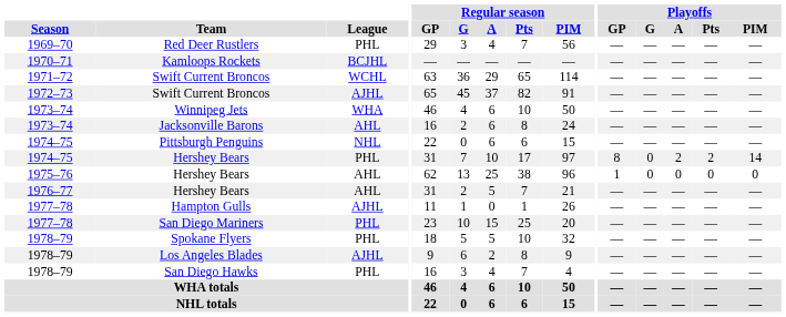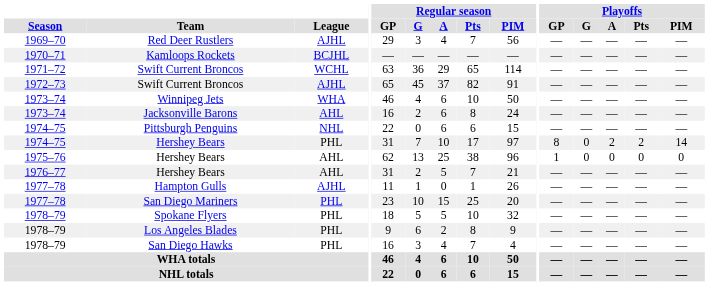 <table border="0" cellpadding="1" cellspacing="0" style="text-align:center; width:60em">
 <tr bgcolor="#e0e0e0">
 <th colspan="3" bgcolor="#ffffff"></th>
 <th rowspan="100" bgcolor="#ffffff"></th>
 <th colspan="5"><a href='#'>Regular season</a></th>
 <th rowspan="100" bgcolor="#ffffff"></th>
 <th colspan="5"><a href='#'>Playoffs</a></th>
 </tr>
 <tr bgcolor="#e0e0e0">
 <th><a href='#'>Season</a></th>
 <th>Team</th>
 <th>League</th>
 <th>GP</th>
 <th><a href='#'>G</a></th>
 <th><a href='#'>A</a></th>
 <th><a href='#'>Pts</a></th>
 <th><a href='#'>PIM</a></th>
 <th>GP</th>
 <th>G</th>
 <th>A</th>
 <th>Pts</th>
 <th>PIM</th>
 </tr>
 <tr>
 <td><a href='#'>1969–70</a></td>
 <td><a href='#'>Red Deer Rustlers</a></td>
-<td>PHL</td>
+<td><a href='#'>AJHL</a></td>
 <td>29</td>
 <td>3</td>
 <td>4</td>
 <td>7</td>
 <td>56</td>
 <td>—</td>
 <td>—</td>
 <td>—</td>
 <td>—</td>
 <td>—</td>
 </tr>
 <tr bgcolor="#f0f0f0">
 <td><a href='#'>1970–71</a></td>
 <td><a href='#'>Kamloops Rockets</a></td>
 <td><a href='#'>BCJHL</a></td>
 <td>—</td>
 <td>—</td>
 <td>—</td>
 <td>—</td>
 <td>—</td>
 <td>—</td>
 <td>—</td>
 <td>—</td>
 <td>—</td>
 <td>—</td>
 </tr>
 <tr>
 <td><a href='#'>1971–72</a></td>
 <td><a href='#'>Swift Current Broncos</a></td>
 <td><a href='#'>WCHL</a></td>
 <td>63</td>
 <td>36</td>
 <td>29</td>
 <td>65</td>
 <td>114</td>
 <td>—</td>
 <td>—</td>
 <td>—</td>
 <td>—</td>
 <td>—</td>
 </tr>
 <tr bgcolor="#f0f0f0">
 <td><a href='#'>1972–73</a></td>
 <td>Swift Current Broncos</td>
 <td><a href='#'>AJHL</a></td>
 <td>65</td>
 <td>45</td>
 <td>37</td>
 <td>82</td>
 <td>91</td>
 <td>—</td>
 <td>—</td>
 <td>—</td>
 <td>—</td>
 <td>—</td>
 </tr>
 <tr>
 <td><a href='#'>1973–74</a></td>
 <td><a href='#'>Winnipeg Jets</a></td>
 <td><a href='#'>WHA</a></td>
 <td>46</td>
 <td>4</td>
 <td>6</td>
 <td>10</td>
 <td>50</td>
 <td>—</td>
 <td>—</td>
 <td>—</td>
 <td>—</td>
 <td>—</td>
 </tr>
 <tr bgcolor="#f0f0f0">
 <td><a href='#'>1973–74</a></td>
 <td><a href='#'>Jacksonville Barons</a></td>
 <td><a href='#'>AHL</a></td>
 <td>16</td>
 <td>2</td>
 <td>6</td>
 <td>8</td>
 <td>24</td>
 <td>—</td>
 <td>—</td>
 <td>—</td>
 <td>—</td>
 <td>—</td>
 </tr>
 <tr>
 <td><a href='#'>1974–75</a></td>
 <td><a href='#'>Pittsburgh Penguins</a></td>
 <td><a href='#'>NHL</a></td>
 <td>22</td>
 <td>0</td>
 <td>6</td>
 <td>6</td>
 <td>15</td>
 <td>—</td>
 <td>—</td>
 <td>—</td>
 <td>—</td>
 <td>—</td>
 </tr>
 <tr bgcolor="#f0f0f0">
 <td><a href='#'>1974–75</a></td>
 <td><a href='#'>Hershey Bears</a></td>
 <td>PHL</td>
 <td>31</td>
 <td>7</td>
 <td>10</td>
 <td>17</td>
 <td>97</td>
 <td>8</td>
 <td>0</td>
 <td>2</td>
 <td>2</td>
 <td>14</td>
 </tr>
 <tr>
 <td><a href='#'>1975–76</a></td>
 <td>Hershey Bears</td>
 <td>AHL</td>
 <td>62</td>
 <td>13</td>
 <td>25</td>
 <td>38</td>
 <td>96</td>
 <td>1</td>
 <td>0</td>
 <td>0</td>
 <td>0</td>
 <td>0</td>
 </tr>
 <tr bgcolor="#f0f0f0">
 <td><a href='#'>1976–77</a></td>
 <td>Hershey Bears</td>
 <td>AHL</td>
 <td>31</td>
 <td>2</td>
 <td>5</td>
 <td>7</td>
 <td>21</td>
 <td>—</td>
 <td>—</td>
 <td>—</td>
 <td>—</td>
 <td>—</td>
 </tr>
 <tr>
 <td><a href='#'>1977–78</a></td>
 <td><a href='#'>Hampton Gulls</a></td>
 <td><a href='#'>AJHL</a></td>
 <td>11</td>
 <td>1</td>
 <td>0</td>
 <td>1</td>
 <td>26</td>
 <td>—</td>
 <td>—</td>
 <td>—</td>
 <td>—</td>
 <td>—</td>
 </tr>
 <tr bgcolor="#f0f0f0">
 <td><a href='#'>1977–78</a></td>
 <td><a href='#'>San Diego Mariners</a></td>
 <td><a href='#'>PHL</a></td>
 <td>23</td>
 <td>10</td>
 <td>15</td>
 <td>25</td>
 <td>20</td>
 <td>—</td>
 <td>—</td>
 <td>—</td>
 <td>—</td>
 <td>—</td>
 </tr>
 <tr>
 <td><a href='#'>1978–79</a></td>
 <td><a href='#'>Spokane Flyers</a></td>
 <td>PHL</td>
 <td>18</td>
 <td>5</td>
 <td>5</td>
 <td>10</td>
 <td>32</td>
 <td>—</td>
 <td>—</td>
 <td>—</td>
 <td>—</td>
 <td>—</td>
 </tr>
 <tr bgcolor="#f0f0f0">
 <td>1978–79</td>
 <td><a href='#'>Los Angeles Blades</a></td>
-<td><a href='#'>AJHL</a></td>
+<td>PHL</td>
 <td>9</td>
 <td>6</td>
 <td>2</td>
 <td>8</td>
 <td>9</td>
 <td>—</td>
 <td>—</td>
 <td>—</td>
 <td>—</td>
 <td>—</td>
 </tr>
 <tr>
 <td>1978–79</td>
 <td><a href='#'>San Diego Hawks</a></td>
 <td>PHL</td>
 <td>16</td>
 <td>3</td>
 <td>4</td>
 <td>7</td>
 <td>4</td>
 <td>—</td>
 <td>—</td>
 <td>—</td>
 <td>—</td>
 <td>—</td>
 </tr>
 <tr bgcolor="#e0e0e0">
 <th colspan="3">WHA totals</th>
 <th>46</th>
 <th>4</th>
 <th>6</th>
 <th>10</th>
 <th>50</th>
 <th>—</th>
 <th>—</th>
 <th>—</th>
 <th>—</th>
 <th>—</th>
 </tr>
 <tr bgcolor="#e0e0e0">
 <th colspan="3">NHL totals</th>
 <th>22</th>
 <th>0</th>
 <th>6</th>
 <th>6</th>
 <th>15</th>
 <th>—</th>
 <th>—</th>
 <th>—</th>
 <th>—</th>
 <th>—</th>
 </tr>
 </table>
